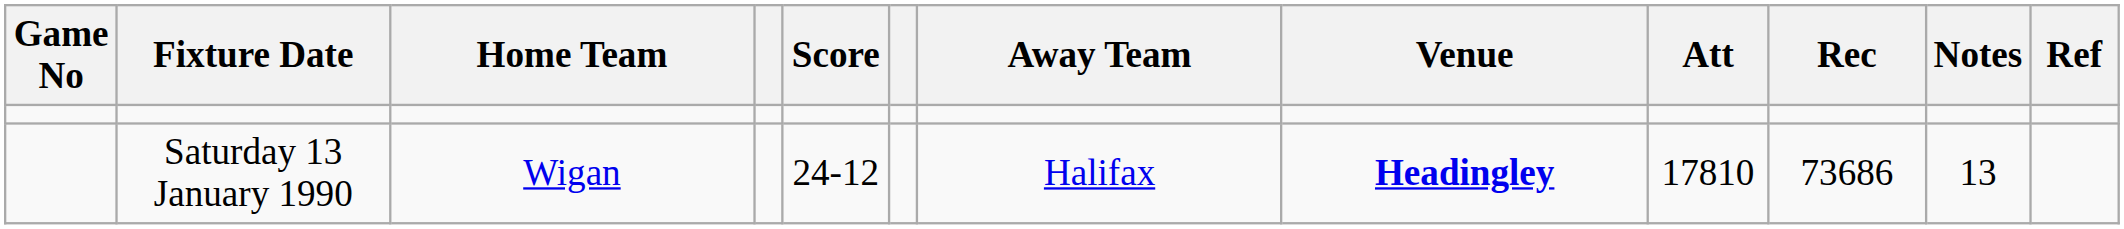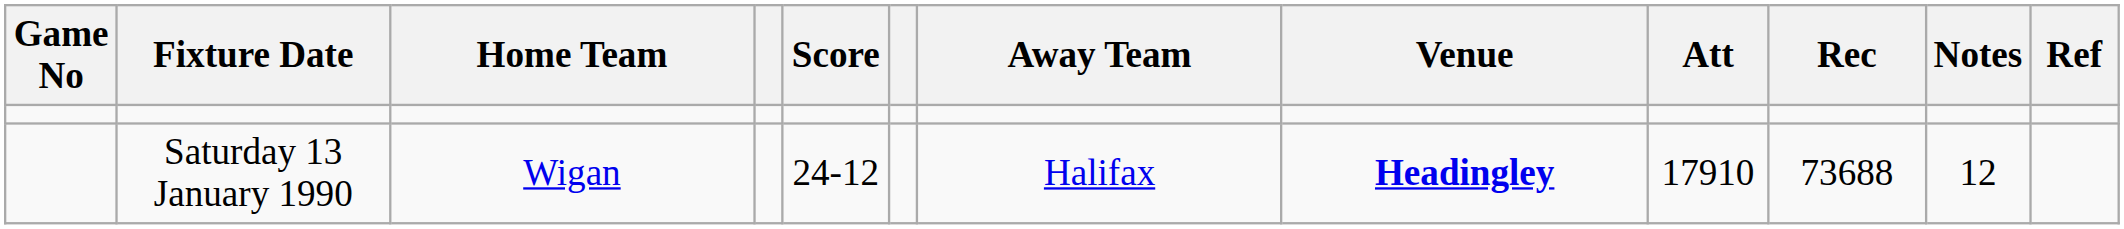 <table class="wikitable" style="text-align:center;">
 <tr>
 <th width=10 abbr="No">Game No</th>
 <th width=110 abbr="Date">Fixture Date</th>
 <th width=150 abbr="Home Team">Home Team</th>
 <th width=5 abbr="space"></th>
 <th width=20 abbr="Score">Score</th>
 <th width=5 abbr="space"></th>
 <th width=150 abbr="Away Team">Away Team</th>
 <th width=150 abbr="Venue">Venue</th>
 <th width=45 abbr="Att">Att</th>
 <th width=60 abbr="Rec">Rec</th>
 <th width=20 abbr="Notes">Notes</th>
 <th width=30 abbr="Ref">Ref</th>
 </tr>
 <tr>
 <td></td>
 <td></td>
 <td></td>
 <td></td>
 <td></td>
 <td></td>
 <td></td>
 <td></td>
 <td></td>
 <td></td>
 <td></td>
 </tr>
 <tr>
 <td></td>
 <td>Saturday 13 January 1990</td>
 <td><a href='#'>Wigan</a></td>
 <td></td>
 <td>24-12</td>
 <td></td>
 <td><a href='#'>Halifax</a></td>
 <td><strong><a href='#'>Headingley</a></strong></td>
-<td>17810</td>
-<td>73686</td>
-<td>13</td>
+<td>17910</td>
+<td>73688</td>
+<td>12</td>
 <td></td>
 </tr>
 </table>
